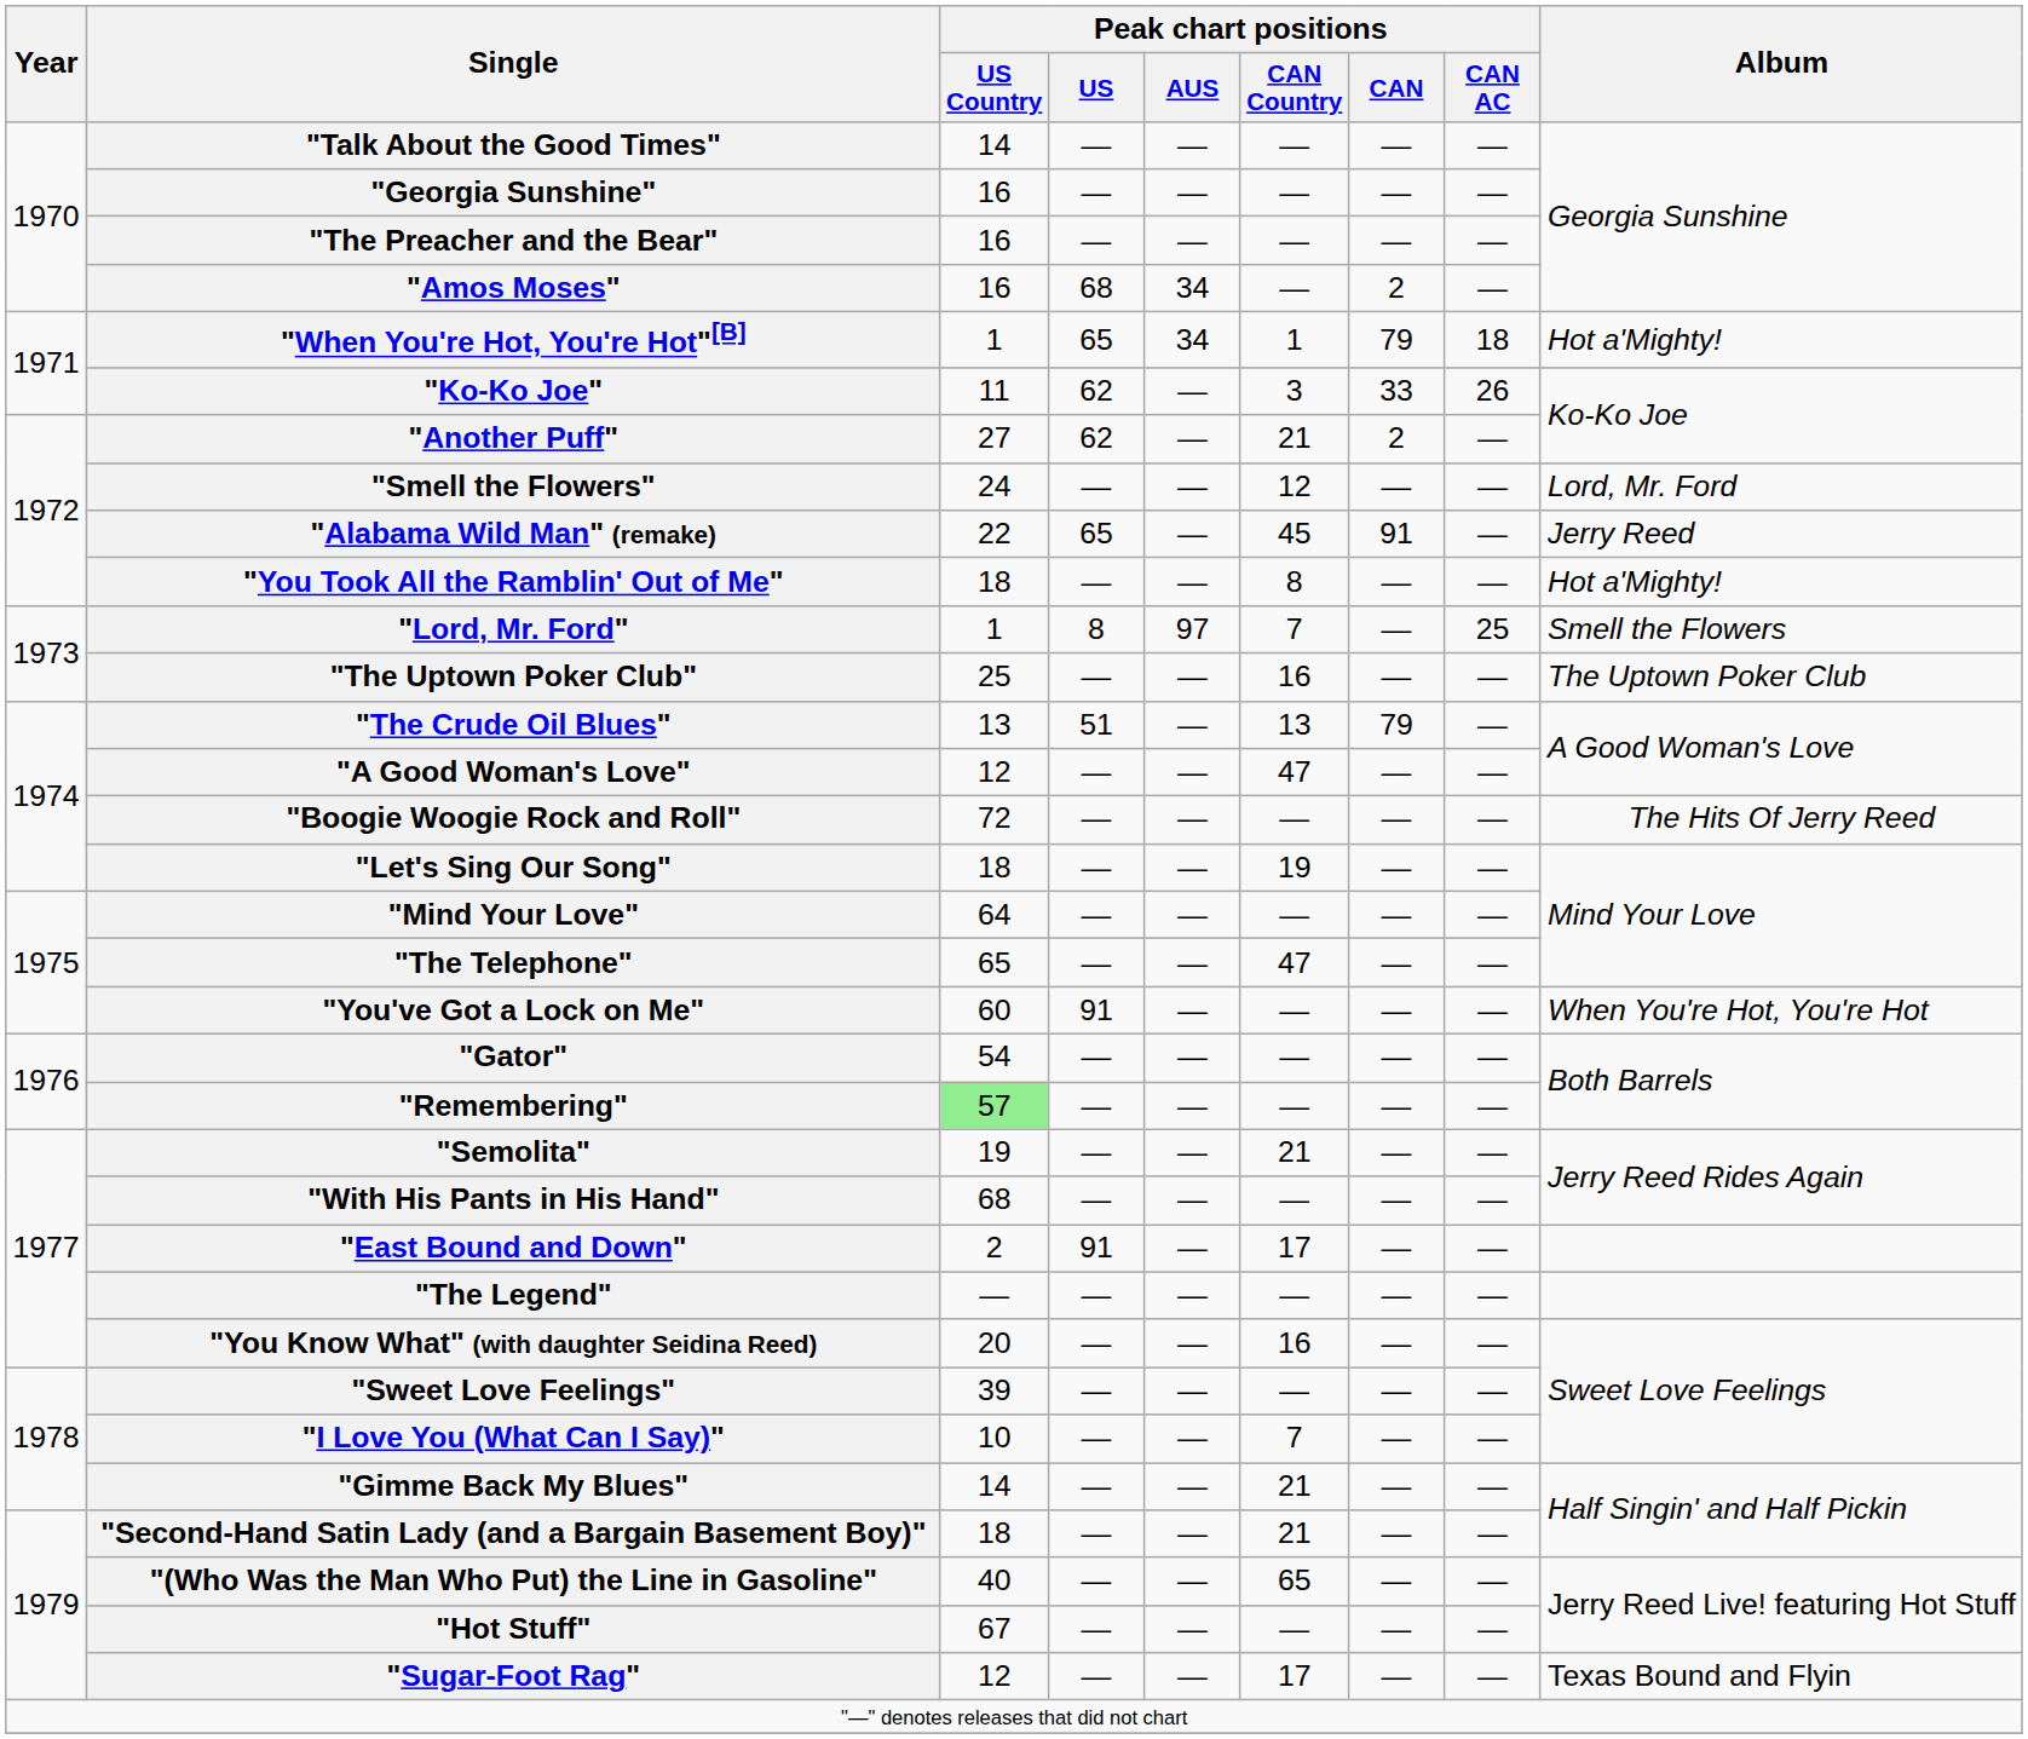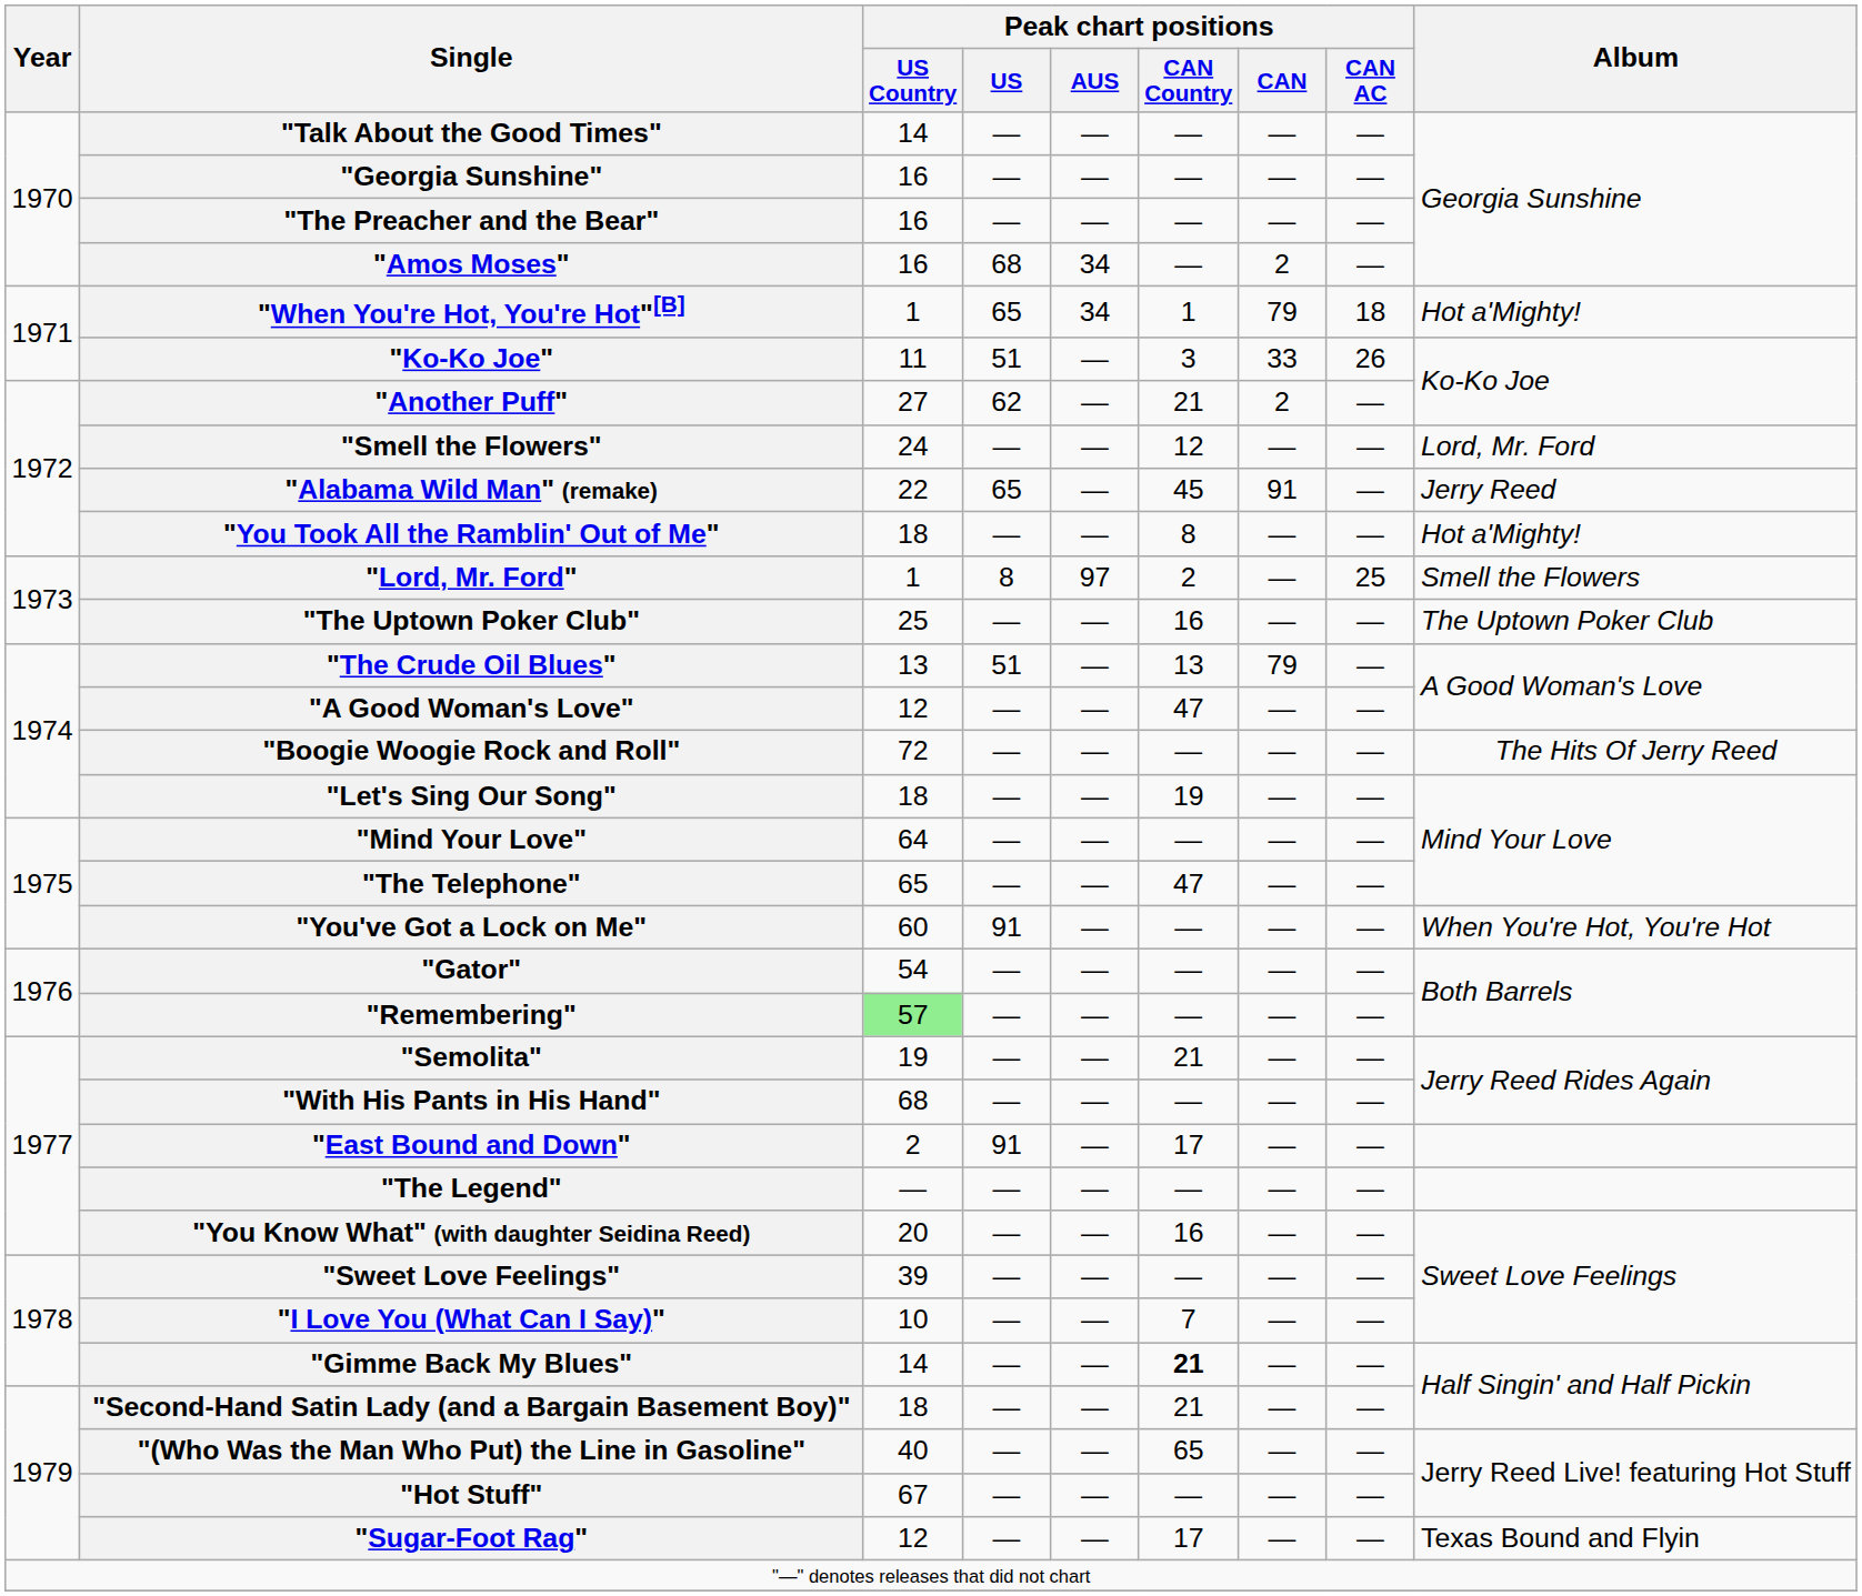 <table class="wikitable plainrowheaders" style="text-align:center;">
 <tr>
 <th rowspan="2">Year</th>
 <th rowspan="2" style="width:28em;">Single</th>
 <th colspan="6">Peak chart positions</th>
 <th rowspan="2">Album</th>
 </tr>
 <tr style="font-size:smaller;">
 <th width="45"><a href='#'>US Country</a><br></th>
 <th width="45"><a href='#'>US</a><br></th>
 <th width="45"><a href='#'>AUS</a><br></th>
 <th width="45"><a href='#'>CAN Country</a><br></th>
 <th width="45"><a href='#'>CAN</a><br></th>
 <th width="45"><a href='#'>CAN AC</a><br></th>
 </tr>
 <tr>
 <td rowspan="4">1970</td>
 <th scope="row">"Talk About the Good Times"</th>
 <td>14</td>
 <td>—</td>
 <td>—</td>
 <td>—</td>
 <td>—</td>
 <td>—</td>
 <td align="left" rowspan="4"><em>Georgia Sunshine</em></td>
 </tr>
 <tr>
 <th scope="row">"Georgia Sunshine"</th>
 <td>16</td>
 <td>—</td>
 <td>—</td>
 <td>—</td>
 <td>—</td>
 <td>—</td>
 </tr>
 <tr>
 <th scope="row">"The Preacher and the Bear"</th>
 <td>16</td>
 <td>—</td>
 <td>—</td>
 <td>—</td>
 <td>—</td>
 <td>—</td>
 </tr>
 <tr>
 <th scope="row">"<a href='#'>Amos Moses</a>"</th>
 <td>16</td>
 <td>68</td>
 <td>34</td>
 <td>—</td>
 <td>2</td>
 <td>—</td>
 </tr>
 <tr>
 <td rowspan="2">1971</td>
 <th scope="row">"<a href='#'>When You're Hot, You're Hot</a>"<sup><a href='#'><strong>[B]</strong></a></sup></th>
 <td>1</td>
 <td>65</td>
 <td>34</td>
 <td>1</td>
 <td>79</td>
 <td>18</td>
 <td align="left"><em>Hot a'Mighty!</em></td>
 </tr>
 <tr>
 <th scope="row">"<a href='#'>Ko-Ko Joe</a>"</th>
 <td>11</td>
-<td>62</td>
+<td>51</td>
 <td>—</td>
 <td>3</td>
 <td>33</td>
 <td>26</td>
 <td align="left" rowspan="2"><em>Ko-Ko Joe</em></td>
 </tr>
 <tr>
 <td rowspan="4">1972</td>
 <th scope="row">"<a href='#'>Another Puff</a>"</th>
 <td>27</td>
 <td>62</td>
 <td>—</td>
 <td>21</td>
 <td>2</td>
 <td>—</td>
 </tr>
 <tr>
 <th scope="row">"Smell the Flowers"</th>
 <td>24</td>
 <td>—</td>
 <td>—</td>
 <td>12</td>
 <td>—</td>
 <td>—</td>
 <td align="left"><em>Lord, Mr. Ford</em></td>
 </tr>
 <tr>
 <th scope="row">"<a href='#'>Alabama Wild Man</a>" <small>(remake)</small></th>
 <td>22</td>
 <td>65</td>
 <td>—</td>
 <td>45</td>
 <td>91</td>
 <td>—</td>
 <td align="left"><em>Jerry Reed</em></td>
 </tr>
 <tr>
 <th scope="row">"<a href='#'>You Took All the Ramblin' Out of Me</a>"</th>
 <td>18</td>
 <td>—</td>
 <td>—</td>
 <td>8</td>
 <td>—</td>
 <td>—</td>
 <td align="left"><em>Hot a'Mighty!</em></td>
 </tr>
 <tr>
 <td rowspan="2">1973</td>
 <th scope="row">"<a href='#'>Lord, Mr. Ford</a>"</th>
 <td>1</td>
 <td>8</td>
 <td>97</td>
-<td>7</td>
+<td>2</td>
 <td>—</td>
 <td>25</td>
 <td align="left"><em>Smell the Flowers</em></td>
 </tr>
 <tr>
 <th scope="row">"The Uptown Poker Club"</th>
 <td>25</td>
 <td>—</td>
 <td>—</td>
 <td>16</td>
 <td>—</td>
 <td>—</td>
 <td align="left"><em>The Uptown Poker Club</em></td>
 </tr>
 <tr>
 <td rowspan="4">1974</td>
 <th scope="row">"<a href='#'>The Crude Oil Blues</a>"</th>
 <td>13</td>
 <td>51</td>
 <td>—</td>
 <td>13</td>
 <td>79</td>
 <td>—</td>
 <td align="left" rowspan="2"><em>A Good Woman's Love</em></td>
 </tr>
 <tr>
 <th scope="row">"A Good Woman's Love"</th>
 <td>12</td>
 <td>—</td>
 <td>—</td>
 <td>47</td>
 <td>—</td>
 <td>—</td>
 </tr>
 <tr>
 <th scope="row">"Boogie Woogie Rock and Roll"</th>
 <td>72</td>
 <td>—</td>
 <td>—</td>
 <td>—</td>
 <td>—</td>
 <td>—</td>
 <td><em>The Hits Of Jerry Reed</em></td>
 </tr>
 <tr>
 <th scope="row">"Let's Sing Our Song"</th>
 <td>18</td>
 <td>—</td>
 <td>—</td>
 <td>19</td>
 <td>—</td>
 <td>—</td>
 <td align="left" rowspan="3"><em>Mind Your Love</em></td>
 </tr>
 <tr>
 <td rowspan="3">1975</td>
 <th scope="row">"Mind Your Love"</th>
 <td>64</td>
 <td>—</td>
 <td>—</td>
 <td>—</td>
 <td>—</td>
 <td>—</td>
 </tr>
 <tr>
 <th scope="row">"The Telephone"</th>
 <td>65</td>
 <td>—</td>
 <td>—</td>
 <td>47</td>
 <td>—</td>
 <td>—</td>
 </tr>
 <tr>
 <th scope="row">"You've Got a Lock on Me"</th>
 <td>60</td>
 <td>91</td>
 <td>—</td>
 <td>—</td>
 <td>—</td>
 <td>—</td>
 <td align="left"><em>When You're Hot, You're Hot</em></td>
 </tr>
 <tr>
 <td rowspan="2">1976</td>
 <th scope="row">"Gator"</th>
 <td>54</td>
 <td>—</td>
 <td>—</td>
 <td>—</td>
 <td>—</td>
 <td>—</td>
 <td align="left" rowspan="2"><em>Both Barrels</em></td>
 </tr>
 <tr>
 <th scope="row">"Remembering"</th>
 <td style="background: lightgreen;">57</td>
 <td>—</td>
 <td>—</td>
 <td>—</td>
 <td>—</td>
 <td>—</td>
 </tr>
 <tr>
 <td rowspan="5">1977</td>
 <th scope="row">"Semolita"</th>
 <td>19</td>
 <td>—</td>
 <td>—</td>
 <td>21</td>
 <td>—</td>
 <td>—</td>
 <td align="left" rowspan="2"><em>Jerry Reed Rides Again</em></td>
 </tr>
 <tr>
 <th scope="row">"With His Pants in His Hand"</th>
 <td>68</td>
 <td>—</td>
 <td>—</td>
 <td>—</td>
 <td>—</td>
 <td>—</td>
 </tr>
 <tr>
 <th scope="row">"<a href='#'>East Bound and Down</a>"</th>
 <td>2</td>
 <td>91</td>
 <td>—</td>
 <td>17</td>
 <td>—</td>
 <td>—</td>
 <td></td>
 </tr>
 <tr>
 <th scope="row">"The Legend"</th>
 <td>—</td>
 <td>—</td>
 <td>—</td>
 <td>—</td>
 <td>—</td>
 <td>—</td>
 </tr>
 <tr>
 <th scope="row">"You Know What" <small>(with daughter Seidina Reed)</small></th>
 <td>20</td>
 <td>—</td>
 <td>—</td>
 <td>16</td>
 <td>—</td>
 <td>—</td>
 <td align="left" rowspan="3"><em>Sweet Love Feelings</em></td>
 </tr>
 <tr>
 <td rowspan="3">1978</td>
 <th scope="row">"Sweet Love Feelings"</th>
 <td>39</td>
 <td>—</td>
 <td>—</td>
 <td>—</td>
 <td>—</td>
 <td>—</td>
 </tr>
 <tr>
 <th scope="row">"<a href='#'>I Love You (What Can I Say)</a>"</th>
 <td>10</td>
 <td>—</td>
 <td>—</td>
 <td>7</td>
 <td>—</td>
 <td>—</td>
 </tr>
 <tr>
 <th scope="row">"Gimme Back My Blues"</th>
 <td>14</td>
 <td>—</td>
 <td>—</td>
-<td>21</td>
+<td><strong>21</strong></td>
 <td>—</td>
 <td>—</td>
 <td align="left" rowspan="2"><em>Half Singin' and Half Pickin<strong></td>
 </tr>
 <tr>
 <td rowspan="4">1979</td>
 <th scope="row">"Second-Hand Satin Lady (and a Bargain Basement Boy)"</th>
 <td>18</td>
 <td>—</td>
 <td>—</td>
 <td>21</td>
 <td>—</td>
 <td>—</td>
 </tr>
 <tr>
 <th scope="row">"(Who Was the Man Who Put) the Line in Gasoline"</th>
 <td>40</td>
 <td>—</td>
 <td>—</td>
 <td>65</td>
 <td>—</td>
 <td>—</td>
 <td align="left" rowspan="2"></em>Jerry Reed Live! featuring Hot Stuff<em></td>
 </tr>
 <tr>
 <th scope="row">"Hot Stuff"</th>
 <td>67</td>
 <td>—</td>
 <td>—</td>
 <td>—</td>
 <td>—</td>
 <td>—</td>
 </tr>
 <tr>
 <th scope="row">"<a href='#'>Sugar-Foot Rag</a>"</th>
 <td>12</td>
 <td>—</td>
 <td>—</td>
 <td>17</td>
 <td>—</td>
 <td>—</td>
 <td align="left"></em>Texas Bound and Flyin</strong></td>
 </tr>
 <tr>
 <td align="center" colspan="9" style="font-size:8pt">"—" denotes releases that did not chart</td>
 </tr>
 <tr>
 </tr>
 </table>
